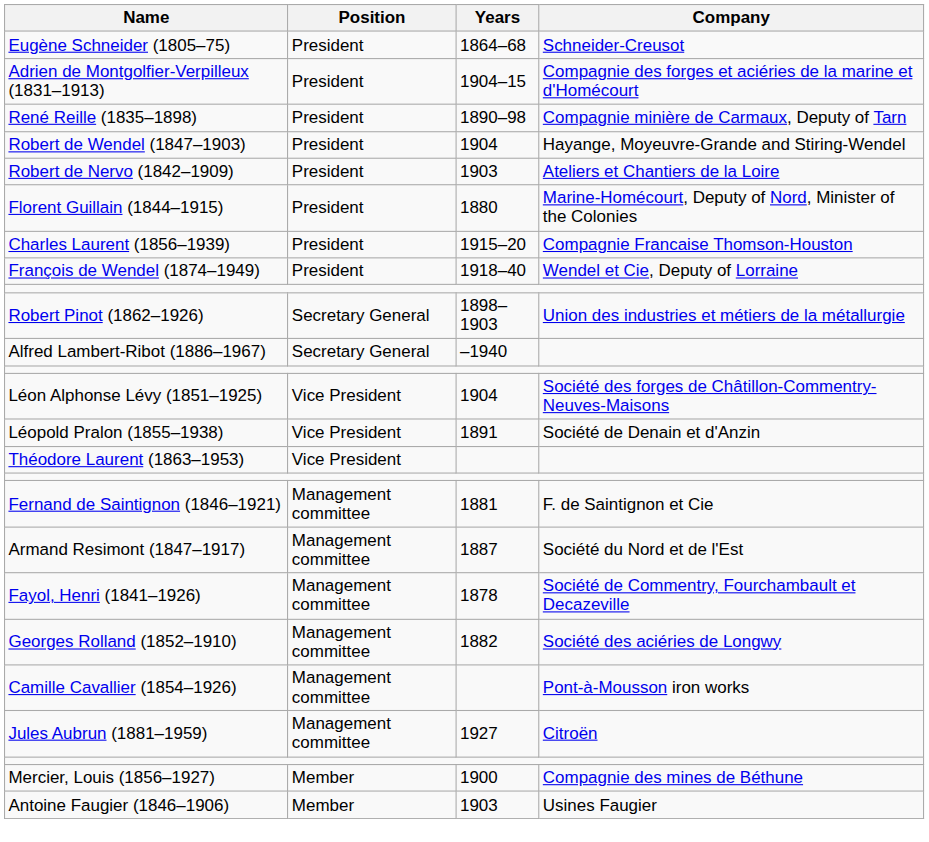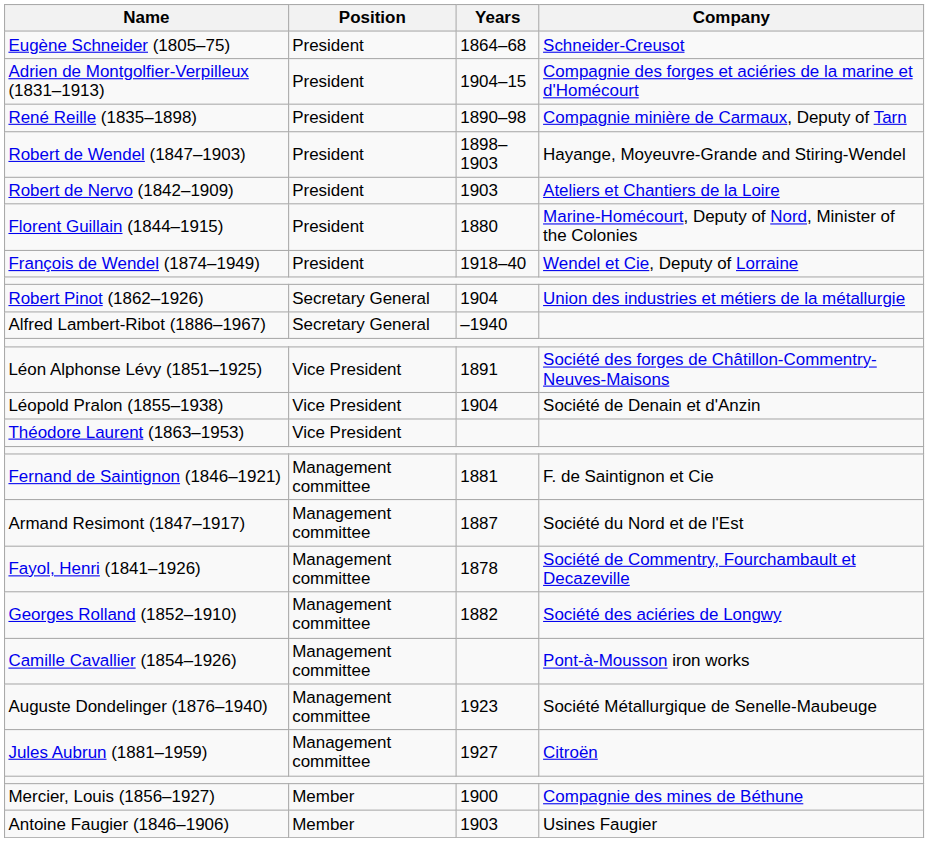 <table class="wikitable sortable">
 <tr>
 <th>Name</th>
 <th>Position</th>
 <th>Years</th>
 <th>Company</th>
 </tr>
 <tr>
 <td><a href='#'>Eugène Schneider</a> (1805–75)</td>
 <td>President</td>
 <td>1864–68</td>
 <td><a href='#'>Schneider-Creusot</a></td>
 </tr>
 <tr>
 <td><a href='#'>Adrien de Montgolfier-Verpilleux</a> (1831–1913)</td>
 <td>President</td>
 <td>1904–15</td>
 <td><a href='#'>Compagnie des forges et aciéries de la marine et d'Homécourt</a></td>
 </tr>
 <tr>
 <td><a href='#'>René Reille</a> (1835–1898)</td>
 <td>President</td>
 <td>1890–98</td>
 <td><a href='#'>Compagnie minière de Carmaux</a>, Deputy of <a href='#'>Tarn</a></td>
 </tr>
 <tr>
 <td><a href='#'>Robert de Wendel</a> (1847–1903)</td>
 <td>President</td>
-<td>1904</td>
+<td>1898–1903</td>
 <td>Hayange, Moyeuvre-Grande and Stiring-Wendel</td>
 </tr>
 <tr>
 <td><a href='#'>Robert de Nervo</a> (1842–1909)</td>
 <td>President</td>
 <td>1903</td>
 <td><a href='#'>Ateliers et Chantiers de la Loire</a></td>
 </tr>
 <tr>
 <td><a href='#'>Florent Guillain</a> (1844–1915)</td>
 <td>President</td>
 <td>1880</td>
 <td><a href='#'>Marine-Homécourt</a>, Deputy of <a href='#'>Nord</a>, Minister of the Colonies</td>
 </tr>
 <tr>
-<td><a href='#'>Charles Laurent</a> (1856–1939)</td>
-<td>President</td>
-<td>1915–20</td>
-<td><a href='#'>Compagnie Francaise Thomson-Houston</a></td>
-</tr>
-<tr>
 <td><a href='#'>François de Wendel</a> (1874–1949)</td>
 <td>President</td>
 <td>1918–40</td>
 <td><a href='#'>Wendel et Cie</a>, Deputy of <a href='#'>Lorraine</a></td>
 </tr>
 <tr>
 <td colspan=4></td>
 </tr>
 <tr>
 <td><a href='#'>Robert Pinot</a> (1862–1926)</td>
 <td>Secretary General</td>
-<td>1898–1903</td>
+<td>1904</td>
 <td><a href='#'>Union des industries et métiers de la métallurgie</a></td>
 </tr>
 <tr>
 <td>Alfred Lambert-Ribot (1886–1967)</td>
 <td>Secretary General</td>
 <td>–1940</td>
 <td></td>
 </tr>
 <tr>
 <td colspan=4></td>
 </tr>
 <tr>
 <td>Léon Alphonse Lévy (1851–1925)</td>
 <td>Vice President</td>
-<td>1904</td>
+<td>1891</td>
 <td><a href='#'>Société des forges de Châtillon-Commentry-Neuves-Maisons</a></td>
 </tr>
 <tr>
 <td>Léopold Pralon (1855–1938)</td>
 <td>Vice President</td>
-<td>1891</td>
+<td>1904</td>
 <td>Société de Denain et d'Anzin</td>
 </tr>
 <tr>
 <td><a href='#'>Théodore Laurent</a> (1863–1953)</td>
 <td>Vice President</td>
 <td></td>
 <td></td>
 </tr>
 <tr>
 <td colspan=4></td>
 </tr>
 <tr>
 <td><a href='#'>Fernand de Saintignon</a> (1846–1921)</td>
 <td>Management committee</td>
 <td>1881</td>
 <td>F. de Saintignon et Cie</td>
 </tr>
 <tr>
 <td>Armand Resimont (1847–1917)</td>
 <td>Management committee</td>
 <td>1887</td>
 <td>Société du Nord et de l'Est</td>
 </tr>
 <tr>
 <td><a href='#'>Fayol, Henri</a> (1841–1926)</td>
 <td>Management committee</td>
 <td>1878</td>
 <td><a href='#'>Société de Commentry, Fourchambault et Decazeville</a></td>
 </tr>
 <tr>
 <td><a href='#'>Georges Rolland</a> (1852–1910)</td>
 <td>Management committee</td>
 <td>1882</td>
 <td><a href='#'>Société des aciéries de Longwy</a></td>
 </tr>
 <tr>
 <td><a href='#'>Camille Cavallier</a> (1854–1926)</td>
 <td>Management committee</td>
 <td></td>
 <td><a href='#'>Pont-à-Mousson</a> iron works</td>
 </tr>
 <tr>
+<td>Auguste Dondelinger (1876–1940)</td>
+<td>Management committee</td>
+<td>1923</td>
+<td>Société Métallurgique de Senelle-Maubeuge</td>
+</tr>
+<tr>
 <td><a href='#'>Jules Aubrun</a> (1881–1959)</td>
 <td>Management committee</td>
 <td>1927</td>
 <td><a href='#'>Citroën</a></td>
 </tr>
 <tr>
 <td colspan=4></td>
 </tr>
 <tr>
 <td>Mercier, Louis (1856–1927)</td>
 <td>Member</td>
 <td>1900</td>
 <td><a href='#'>Compagnie des mines de Béthune</a></td>
 </tr>
 <tr>
 <td>Antoine Faugier  (1846–1906)</td>
 <td>Member</td>
 <td>1903</td>
 <td>Usines Faugier</td>
 </tr>
 </table>
